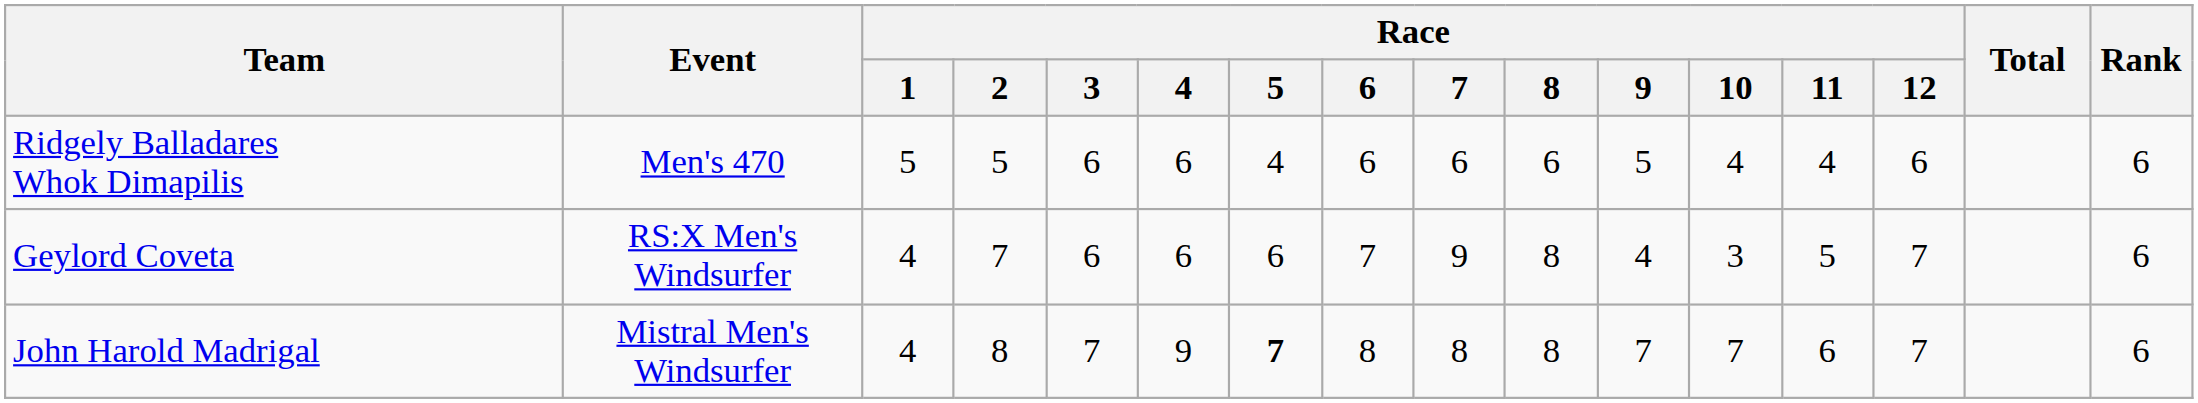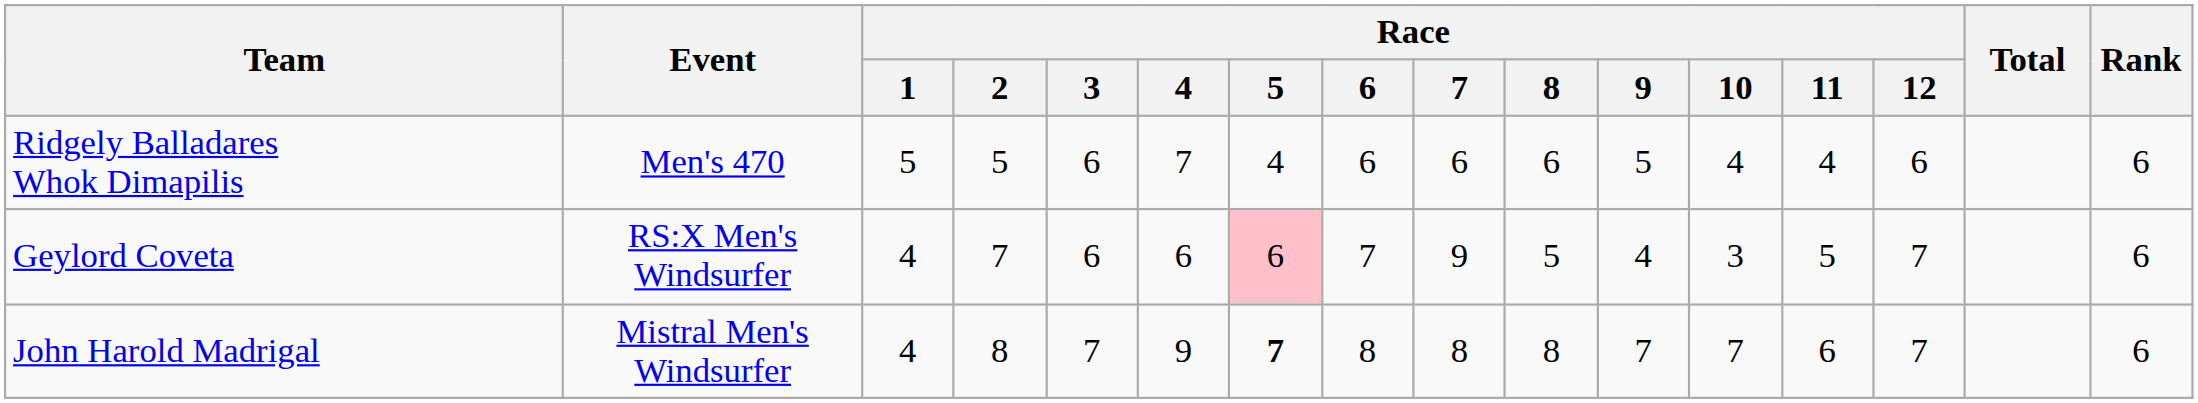 <table class="wikitable" style="text-align:center">
 <tr>
 <th rowspan="2" width=250>Team</th>
 <th rowspan="2" width=130>Event</th>
 <th colspan="12">Race</th>
 <th rowspan="2" width=50>Total</th>
 <th rowspan="2" width=40>Rank</th>
 </tr>
 <tr>
 <th width=35>1</th>
 <th width=35>2</th>
 <th width=35>3</th>
 <th width=35>4</th>
 <th width=35>5</th>
 <th width=35>6</th>
 <th width=35>7</th>
 <th width=35>8</th>
 <th width=35>9</th>
 <th width=35>10</th>
 <th width=35>11</th>
 <th width=35>12</th>
 </tr>
 <tr>
 <td align=left><a href='#'>Ridgely Balladares</a> <br> <a href='#'>Whok Dimapilis</a></td>
 <td align=center><a href='#'>Men's 470</a> <br></td>
 <td>5</td>
 <td>5</td>
 <td>6</td>
-<td>6</td>
+<td>7</td>
 <td>4</td>
 <td>6</td>
 <td>6</td>
 <td>6</td>
 <td>5</td>
 <td>4</td>
 <td>4</td>
 <td>6</td>
 <td></td>
 <td>6</td>
 </tr>
 <tr>
 <td align=left><a href='#'>Geylord Coveta</a></td>
 <td align=center><a href='#'>RS:X Men's Windsurfer</a> <br></td>
 <td>4</td>
 <td>7</td>
 <td>6</td>
 <td>6</td>
-<td>6</td>
+<td style="background: pink;">6</td>
 <td>7</td>
 <td>9</td>
-<td>8</td>
+<td>5</td>
 <td>4</td>
 <td>3</td>
 <td>5</td>
 <td>7</td>
 <td></td>
 <td>6</td>
 </tr>
 <tr>
 <td align=left><a href='#'>John Harold Madrigal</a></td>
 <td align=center><a href='#'>Mistral Men's Windsurfer</a> <br></td>
 <td>4</td>
 <td>8</td>
 <td>7</td>
 <td>9</td>
 <td><strong>7</strong></td>
 <td>8</td>
 <td>8</td>
 <td>8</td>
 <td>7</td>
 <td>7</td>
 <td>6</td>
 <td>7</td>
 <td></td>
 <td>6</td>
 </tr>
 </table>
